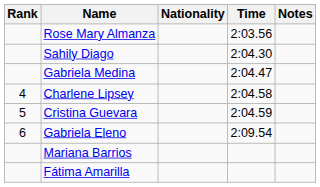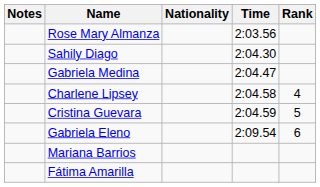 <table class="wikitable sortable" style="text-align:center">
 <tr>
-<th>Rank</th>
+<th>Notes</th>
 <th>Name</th>
 <th>Nationality</th>
 <th>Time</th>
-<th>Notes</th>
+<th>Rank</th>
 </tr>
 <tr>
 <td></td>
 <td align=left><a href='#'>Rose Mary Almanza</a></td>
 <td></td>
 <td>2:03.56</td>
 <td></td>
 </tr>
 <tr>
 <td></td>
 <td align=left><a href='#'>Sahily Diago</a></td>
 <td></td>
 <td>2:04.30</td>
 <td></td>
 </tr>
 <tr>
 <td></td>
 <td align=left><a href='#'>Gabriela Medina</a></td>
 <td></td>
 <td>2:04.47</td>
 <td></td>
 </tr>
 <tr>
-<td>4</td>
+<td></td>
 <td align=left><a href='#'>Charlene Lipsey</a></td>
 <td></td>
 <td>2:04.58</td>
-<td></td>
+<td>4</td>
 </tr>
 <tr>
-<td>5</td>
+<td></td>
 <td align=left><a href='#'>Cristina Guevara</a></td>
 <td></td>
 <td>2:04.59</td>
-<td></td>
+<td>5</td>
 </tr>
 <tr>
-<td>6</td>
+<td></td>
 <td align=left><a href='#'>Gabriela Eleno</a></td>
 <td></td>
 <td>2:09.54</td>
-<td></td>
+<td>6</td>
 </tr>
 <tr>
 <td></td>
 <td align=left><a href='#'>Mariana Barrios</a></td>
 <td></td>
 <td></td>
 <td></td>
 </tr>
 <tr>
 <td></td>
 <td align=left><a href='#'>Fátima Amarilla</a></td>
 <td></td>
 <td></td>
 <td></td>
 </tr>
 </table>
